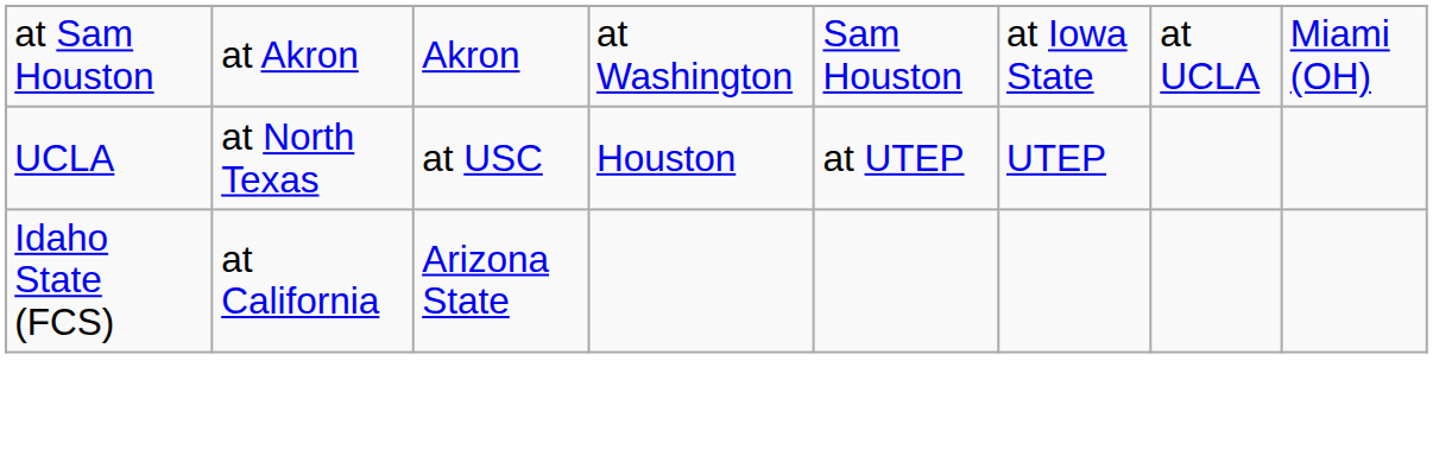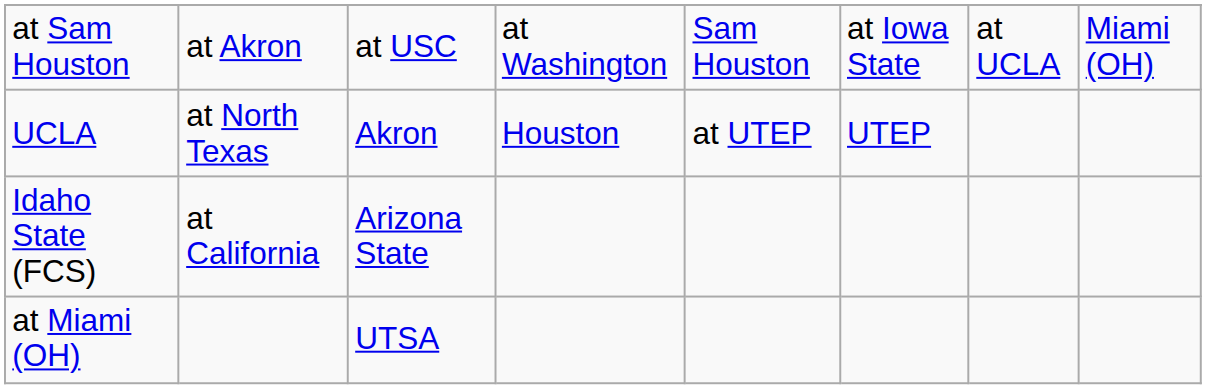 <table class="wikitable">
 <tr>
 </tr>
 <tr>
 <td>at <a href='#'>Sam Houston</a></td>
 <td>at <a href='#'>Akron</a></td>
-<td><a href='#'>Akron</a></td>
+<td>at <a href='#'>USC</a></td>
 <td>at <a href='#'>Washington</a></td>
 <td><a href='#'>Sam Houston</a></td>
 <td>at <a href='#'>Iowa State</a></td>
 <td>at <a href='#'>UCLA</a></td>
 <td><a href='#'>Miami (OH)</a></td>
 </tr>
 <tr>
 <td><a href='#'>UCLA</a></td>
 <td>at <a href='#'>North Texas</a></td>
-<td>at <a href='#'>USC</a></td>
+<td><a href='#'>Akron</a></td>
 <td><a href='#'>Houston</a></td>
 <td>at <a href='#'>UTEP</a></td>
 <td><a href='#'>UTEP</a></td>
 <td></td>
 <td></td>
 </tr>
 <tr>
 <td><a href='#'>Idaho State</a> (FCS)</td>
 <td>at <a href='#'>California</a></td>
 <td><a href='#'>Arizona State</a></td>
 <td></td>
 <td></td>
 <td></td>
 <td></td>
 <td></td>
 </tr>
+<tr>
+<td>at <a href='#'>Miami (OH)</a></td>
+<td></td>
+<td><a href='#'>UTSA</a></td>
+<td></td>
+<td></td>
+<td></td>
+<td></td>
+<td></td>
+</tr>
 </table>
